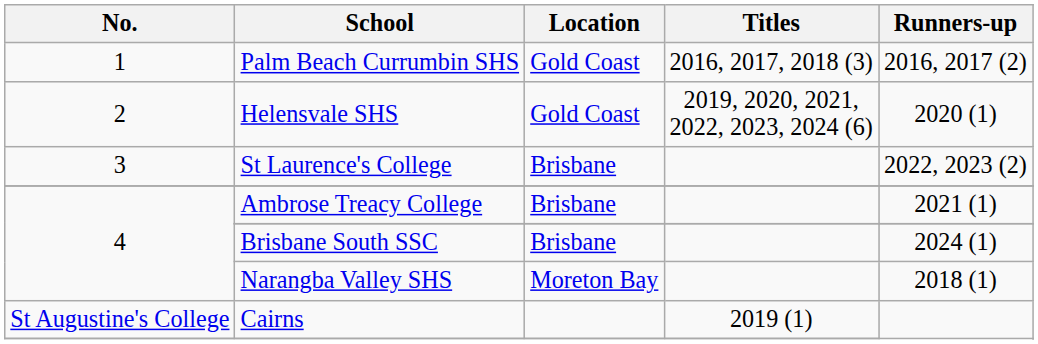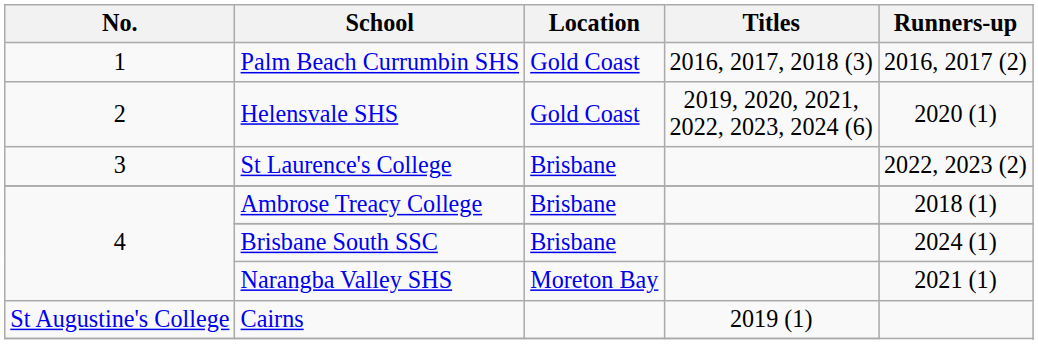 <table class="wikitable sortable">
 <tr>
 <th>No.</th>
 <th>School</th>
 <th>Location</th>
 <th>Titles</th>
 <th>Runners-up</th>
 </tr>
 <tr>
 <td align=center>1</td>
 <td><a href='#'>Palm Beach Currumbin SHS</a></td>
 <td><a href='#'>Gold Coast</a></td>
 <td align=center>2016, 2017, 2018 (3)</td>
 <td align=center>2016, 2017 (2)</td>
 </tr>
 <tr>
 <td align=center>2</td>
 <td><a href='#'>Helensvale SHS</a></td>
 <td><a href='#'>Gold Coast</a></td>
 <td align=center>2019, 2020, 2021,<br> 2022, 2023, 2024 (6)</td>
 <td align=center>2020 (1)</td>
 </tr>
 <tr>
 <td align=center>3</td>
 <td><a href='#'>St Laurence's College</a></td>
 <td><a href='#'>Brisbane</a></td>
 <td align=center></td>
 <td align=center>2022, 2023 (2)</td>
 </tr>
 <tr class="sortbottom">
 </tr>
 <tr>
 <td align=center rowspan=4>4</td>
 <td><a href='#'>Ambrose Treacy College</a></td>
 <td><a href='#'>Brisbane</a></td>
 <td align=center></td>
-<td align=center>2021 (1)</td>
+<td align=center>2018 (1)</td>
 </tr>
 <tr class="sortbottom">
 </tr>
 <tr>
 <td><a href='#'>Brisbane South SSC</a></td>
 <td><a href='#'>Brisbane</a></td>
 <td align=center></td>
 <td align=center>2024 (1)</td>
 </tr>
 <tr class="sortbottom">
 <td><a href='#'>Narangba Valley SHS</a></td>
 <td><a href='#'>Moreton Bay</a></td>
 <td align=center></td>
-<td align=center>2018 (1)</td>
+<td align=center>2021 (1)</td>
 </tr>
 <tr class="sortbottom">
 <td><a href='#'>St Augustine's College</a></td>
 <td><a href='#'>Cairns</a></td>
 <td align=center></td>
 <td align=center>2019 (1)</td>
 </tr>
 <tr class="sortbottom">
 </tr>
 </table>
